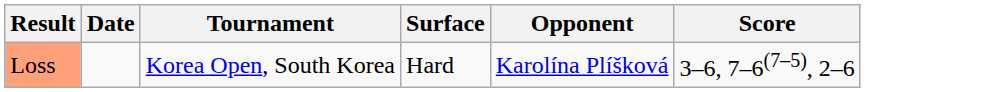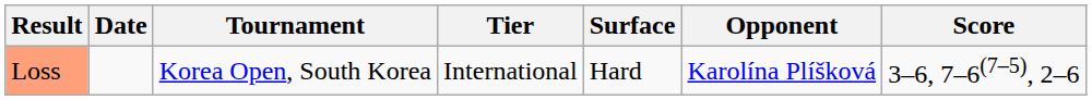 <table class="sortable wikitable">
 <tr>
 <th>Result</th>
 <th>Date</th>
 <th>Tournament</th>
+<th>Tier</th>
 <th>Surface</th>
 <th>Opponent</th>
 <th class="unsortable">Score</th>
 </tr>
 <tr>
 <td bgcolor="FFA07A">Loss</td>
 <td><a href='#'></a></td>
 <td><a href='#'>Korea Open</a>, South Korea</td>
+<td>International</td>
 <td>Hard</td>
 <td> <a href='#'>Karolína Plíšková</a></td>
 <td>3–6, 7–6<sup>(7–5)</sup>, 2–6</td>
 </tr>
 </table>
